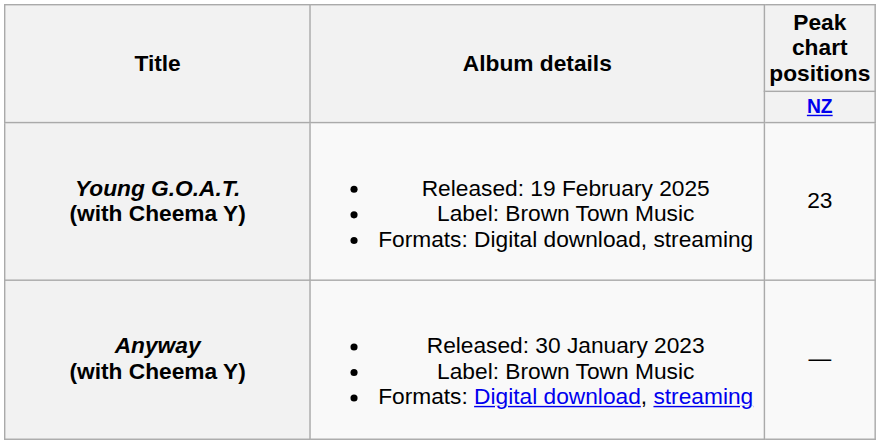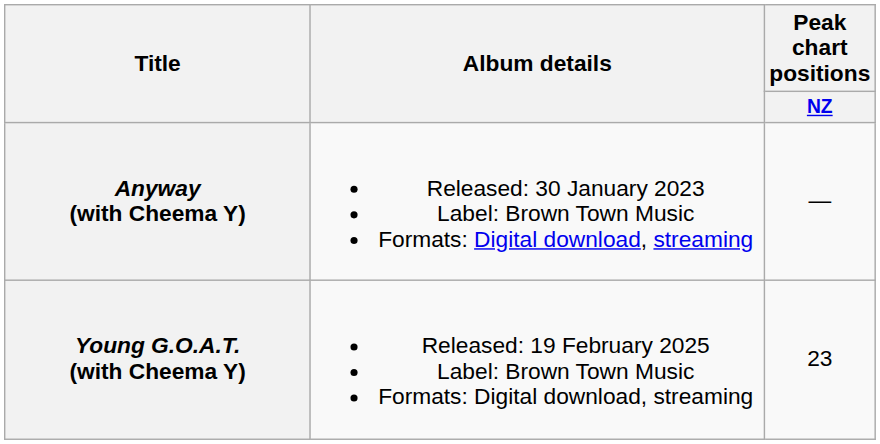 <table class="wikitable plainrowheaders" style="text-align:center;">
 <tr>
 <th scope="col" style="width:13em;" rowspan="2">Title</th>
 <th scope="col" style="width:19.5em;" rowspan="2">Album details</th>
 <th scope="col" colspan="1">Peak chart positions</th>
 </tr>
 <tr>
 <th scope="col" style="width:3em;font-size:85%;"><a href='#'>NZ</a><br></th>
 </tr>
 <tr>
+<th scope="row"><em>Anyway</em><br><span>(with Cheema Y)</span></th>
+<td><br><ul><li>Released: 30 January 2023</li><li>Label: Brown Town Music</li><li>Formats: <a href='#'>Digital download</a>, <a href='#'>streaming</a></li></ul></td>
+<td>—</td>
+</tr>
+<tr>
 <th scope="row"><em>Young G.O.A.T.</em><br><span>(with Cheema Y)</span></th>
 <td><br><ul><li>Released: 19 February 2025</li><li>Label: Brown Town Music</li><li>Formats: Digital download, streaming</li></ul></td>
 <td>23</td>
 </tr>
-<tr>
-<th scope="row"><em>Anyway</em><br><span>(with Cheema Y)</span></th>
-<td><br><ul><li>Released: 30 January 2023</li><li>Label: Brown Town Music</li><li>Formats: <a href='#'>Digital download</a>, <a href='#'>streaming</a></li></ul></td>
-<td>—</td>
-</tr>
 </table>
